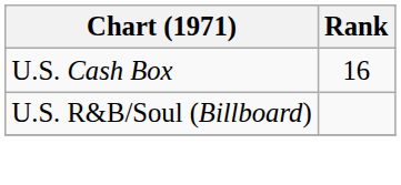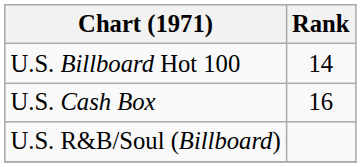 <table class="wikitable sortable">
 <tr>
 <th align="left">Chart (1971)</th>
 <th style="text-align:center;">Rank</th>
+</tr>
+<tr>
+<td>U.S. <em>Billboard</em> Hot 100 </td>
+<td style="text-align:center;">14</td>
 </tr>
 <tr>
 <td>U.S. <em>Cash Box</em> </td>
 <td style="text-align:center;">16</td>
 </tr>
 <tr>
 <td>U.S. R&B/Soul (<em>Billboard</em>)</td>
 <td></td>
 </tr>
 <tr>
 </tr>
 </table>
